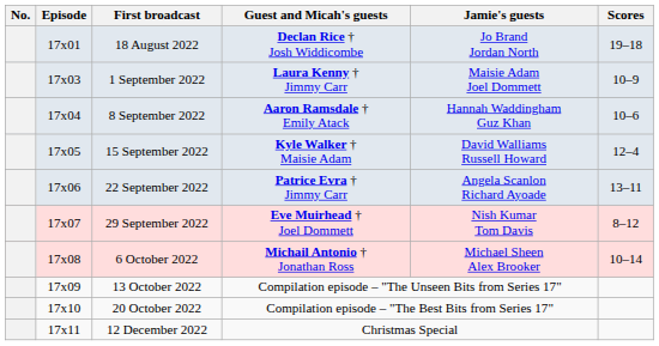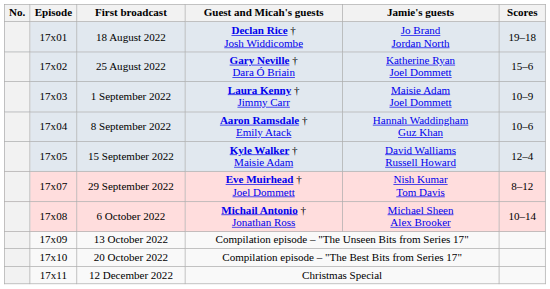 <table class="wikitable plainrowheaders"  style="text-align:center;">
 <tr>
 <th scope"col" style="width:30px;">No.</th>
 <th scope"col" style="width:60px;">Episode</th>
 <th scope"col" style="width:150px;">First broadcast</th>
 <th scope"col" style="width:220px;">Guest and Micah's guests</th>
 <th scope"col" style="width:220px;">Jamie's guests</th>
 <th scope"col" style="width:60px;">Scores</th>
 </tr>
 <tr style="background:#e1e8ef;">
 <th scope="row"></th>
 <td>17x01</td>
 <td>18 August 2022</td>
 <td><strong><a href='#'>Declan Rice</a></strong> †<br><a href='#'>Josh Widdicombe</a></td>
 <td><a href='#'>Jo Brand</a><br><a href='#'>Jordan North</a></td>
 <td>19–18</td>
+</tr>
+<tr style="background:#e1e8ef;">
+<th scope="row"></th>
+<td>17x02</td>
+<td>25 August 2022</td>
+<td><strong><a href='#'>Gary Neville</a></strong> †<br><a href='#'>Dara Ó Briain</a></td>
+<td><a href='#'>Katherine Ryan</a><br><a href='#'>Joel Dommett</a></td>
+<td>15–6</td>
 </tr>
 <tr style="background:#e1e8ef;">
 <th scope="row"></th>
 <td>17x03</td>
 <td>1 September 2022</td>
 <td><strong><a href='#'>Laura Kenny</a></strong> †<br><a href='#'>Jimmy Carr</a></td>
 <td><a href='#'>Maisie Adam</a><br><a href='#'>Joel Dommett</a></td>
 <td>10–9</td>
 </tr>
 <tr style="background:#e1e8ef;">
 <th scope="row"></th>
 <td>17x04</td>
 <td>8 September 2022</td>
 <td><strong><a href='#'>Aaron Ramsdale</a></strong> †<br><a href='#'>Emily Atack</a></td>
 <td><a href='#'>Hannah Waddingham</a><br><a href='#'>Guz Khan</a></td>
 <td>10–6</td>
 </tr>
 <tr style="background:#e1e8ef;">
 <th scope="row"></th>
 <td>17x05</td>
 <td>15 September 2022</td>
 <td><strong><a href='#'>Kyle Walker</a></strong> †<br><a href='#'>Maisie Adam</a></td>
 <td><a href='#'>David Walliams</a><br><a href='#'>Russell Howard</a></td>
 <td>12–4</td>
-</tr>
-<tr style="background:#e1e8ef;">
-<th scope="row"></th>
-<td>17x06</td>
-<td>22 September 2022</td>
-<td><strong><a href='#'>Patrice Evra</a></strong> †<br><a href='#'>Jimmy Carr</a></td>
-<td><a href='#'>Angela Scanlon</a><br><a href='#'>Richard Ayoade</a></td>
-<td>13–11</td>
 </tr>
 <tr style="background:#fdd;">
 <th scope="row"></th>
 <td>17x07</td>
 <td>29 September 2022</td>
 <td><strong><a href='#'>Eve Muirhead</a></strong> †<br><a href='#'>Joel Dommett</a></td>
 <td><a href='#'>Nish Kumar</a><br><a href='#'>Tom Davis</a></td>
 <td>8–12</td>
 </tr>
 <tr style="background:#fdd;">
 <th scope="row"></th>
 <td>17x08</td>
 <td>6 October 2022</td>
 <td><strong><a href='#'>Michail Antonio</a></strong> †<br><a href='#'>Jonathan Ross</a></td>
 <td><a href='#'>Michael Sheen</a><br><a href='#'>Alex Brooker</a></td>
 <td>10–14</td>
 </tr>
 <tr>
 <th scope="row"></th>
 <td>17x09</td>
 <td>13 October 2022</td>
 <td colspan="2">Compilation episode – "The Unseen Bits from Series 17"</td>
 <td></td>
 </tr>
 <tr>
 <th scope="row"></th>
 <td>17x10</td>
 <td>20 October 2022</td>
 <td colspan="2">Compilation episode – "The Best Bits from Series 17"</td>
 <td></td>
 </tr>
 <tr>
 <th scope="row"></th>
 <td>17x11</td>
 <td>12 December 2022</td>
 <td colspan="2">Christmas Special</td>
 <td></td>
 </tr>
 </table>
